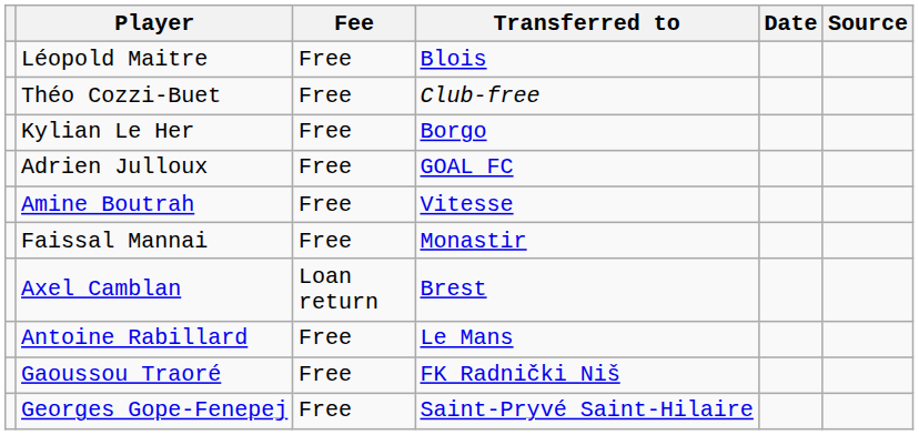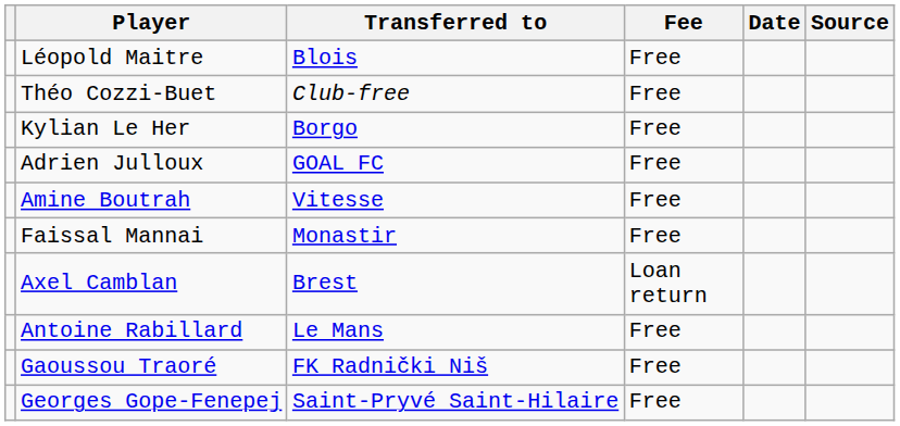 <table class="wikitable plainrowheaders sortable">
 <tr>
 <th></th>
 <th scope="col">Player</th>
+<th>Transferred to</th>
 <th style="width: 65px;">Fee</th>
-<th>Transferred to</th>
 <th scope="col">Date</th>
 <th scope="col">Source</th>
 </tr>
 <tr>
 <td align="center"></td>
 <td> Léopold Maitre</td>
+<td> <a href='#'>Blois</a></td>
 <td>Free</td>
-<td> <a href='#'>Blois</a></td>
 <td></td>
 <td></td>
 </tr>
 <tr>
 <td align="center"></td>
 <td> Théo Cozzi-Buet</td>
+<td><em>Club-free</em></td>
 <td>Free</td>
-<td><em>Club-free</em></td>
 <td></td>
 <td></td>
 </tr>
 <tr>
 <td align="center"></td>
 <td> Kylian Le Her</td>
+<td> <a href='#'>Borgo</a></td>
 <td>Free</td>
-<td> <a href='#'>Borgo</a></td>
 <td></td>
 <td></td>
 </tr>
 <tr>
 <td align="center"></td>
 <td> Adrien Julloux</td>
+<td> <a href='#'>GOAL FC</a></td>
 <td>Free</td>
-<td> <a href='#'>GOAL FC</a></td>
 <td></td>
 <td></td>
 </tr>
 <tr>
 <td align="center"></td>
 <td> <a href='#'>Amine Boutrah</a></td>
+<td> <a href='#'>Vitesse</a></td>
 <td>Free</td>
-<td> <a href='#'>Vitesse</a></td>
 <td></td>
 <td></td>
 </tr>
 <tr>
 <td align="center"></td>
 <td> Faissal Mannai</td>
+<td> <a href='#'>Monastir</a></td>
 <td>Free</td>
-<td> <a href='#'>Monastir</a></td>
 <td></td>
 <td></td>
 </tr>
 <tr>
 <td align="center"></td>
 <td> <a href='#'>Axel Camblan</a></td>
+<td> <a href='#'>Brest</a></td>
 <td>Loan return</td>
-<td> <a href='#'>Brest</a></td>
 <td></td>
 <td></td>
 </tr>
 <tr>
 <td align="center"></td>
 <td> <a href='#'>Antoine Rabillard</a></td>
+<td> <a href='#'>Le Mans</a></td>
 <td>Free</td>
-<td> <a href='#'>Le Mans</a></td>
 <td></td>
 <td></td>
 </tr>
 <tr>
 <td align="center"></td>
 <td> <a href='#'>Gaoussou Traoré</a></td>
+<td> <a href='#'>FK Radnički Niš</a></td>
 <td>Free</td>
-<td> <a href='#'>FK Radnički Niš</a></td>
 <td></td>
 <td></td>
 </tr>
 <tr>
 <td align="center"></td>
 <td> <a href='#'>Georges Gope-Fenepej</a></td>
+<td> <a href='#'>Saint-Pryvé Saint-Hilaire</a></td>
 <td>Free</td>
-<td> <a href='#'>Saint-Pryvé Saint-Hilaire</a></td>
 <td></td>
 <td></td>
 </tr>
 </table>
